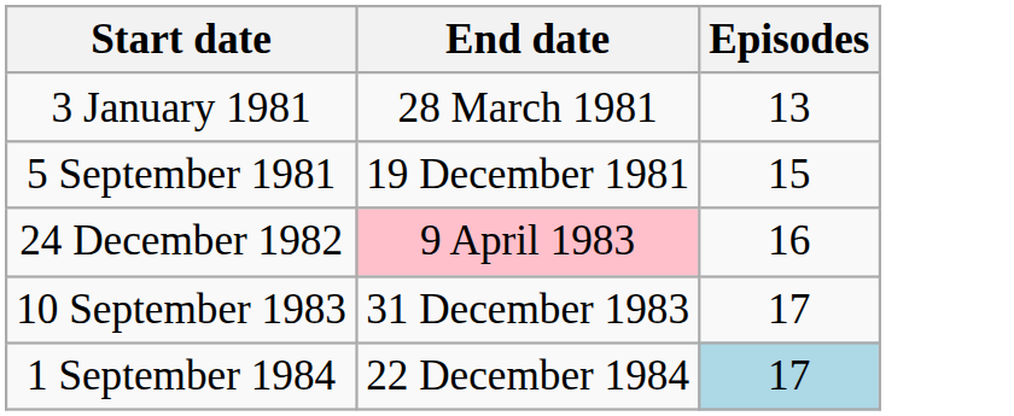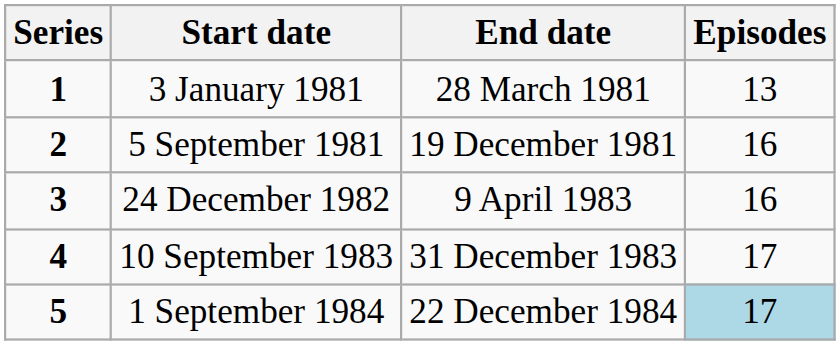 <table class="wikitable" style="text-align:center;">
 <tr>
+<th>Series</th>
 <th>Start date</th>
 <th>End date</th>
 <th>Episodes</th>
 </tr>
 <tr>
+<td><strong>1</strong></td>
 <td>3 January 1981</td>
 <td>28 March 1981</td>
 <td>13</td>
 </tr>
 <tr>
+<td><strong>2</strong></td>
 <td>5 September 1981</td>
 <td>19 December 1981</td>
-<td>15</td>
-</tr>
-<tr>
-<td>24 December 1982</td>
-<td style="background: pink;">9 April 1983</td>
 <td>16</td>
 </tr>
 <tr>
+<td><strong>3</strong></td>
+<td>24 December 1982</td>
+<td>9 April 1983</td>
+<td>16</td>
+</tr>
+<tr>
+<td><strong>4</strong></td>
 <td>10 September 1983</td>
 <td>31 December 1983</td>
 <td>17</td>
 </tr>
 <tr>
+<td><strong>5</strong></td>
 <td>1 September 1984</td>
 <td>22 December 1984</td>
 <td style="background: lightblue;">17</td>
 </tr>
 </table>
